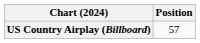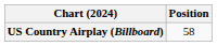 <table class="wikitable plainrowheaders" style="text-align:center">
 <tr>
 <th scope="col">Chart (2024)</th>
 <th scope="col">Position</th>
 </tr>
 <tr>
 <th scope="row">US Country Airplay (<em>Billboard</em>)</th>
-<td>57</td>
+<td>58</td>
 </tr>
 </table>
